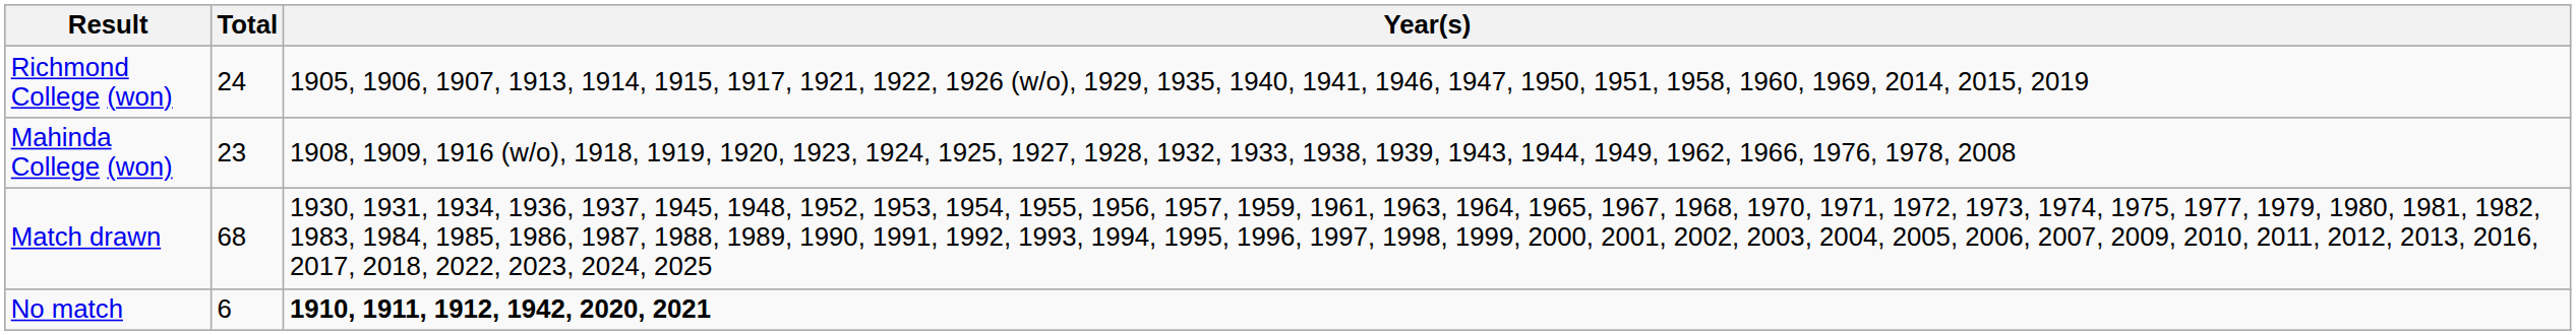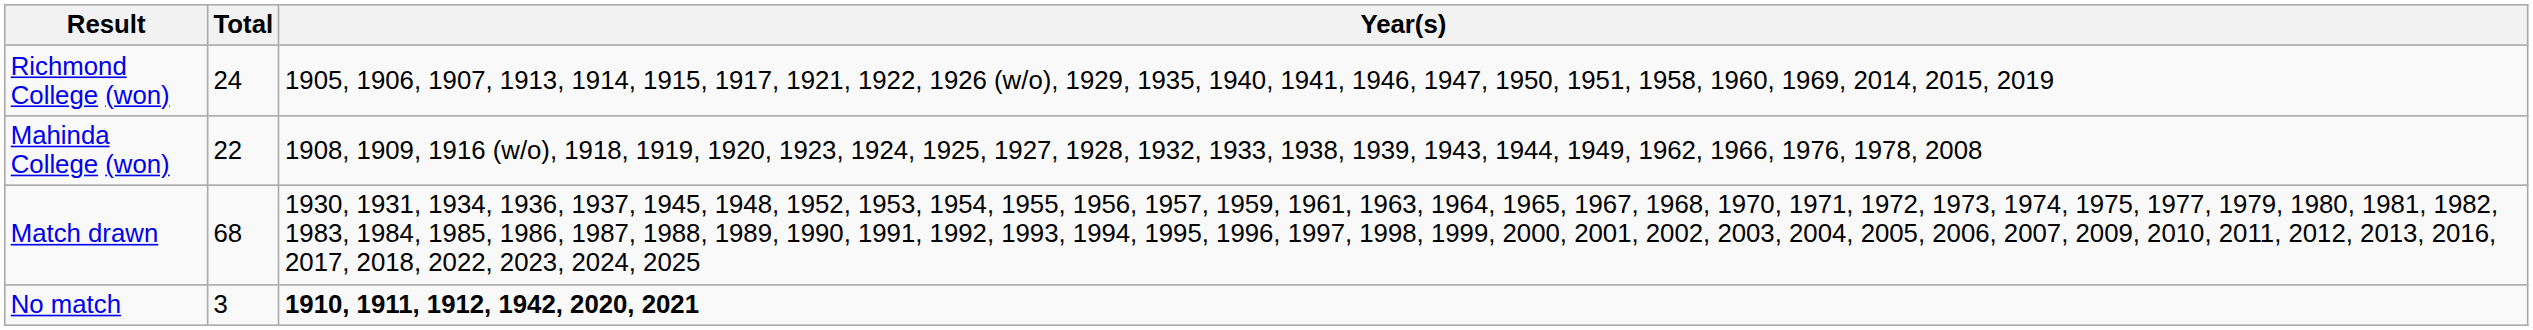 <table class="wikitable">
 <tr>
 <th>Result</th>
 <th>Total</th>
 <th>Year(s)</th>
 </tr>
 <tr>
 <td><a href='#'>Richmond College</a> <a href='#'>(won)</a></td>
 <td>24</td>
 <td>1905, 1906, 1907, 1913, 1914, 1915, 1917, 1921, 1922, 1926 (w/o), 1929, 1935, 1940, 1941, 1946, 1947, 1950, 1951, 1958, 1960, 1969, 2014, 2015, 2019</td>
 </tr>
 <tr>
 <td><a href='#'>Mahinda College</a> <a href='#'>(won)</a></td>
-<td>23</td>
+<td>22</td>
 <td>1908, 1909, 1916 (w/o), 1918, 1919, 1920, 1923, 1924, 1925, 1927, 1928, 1932, 1933, 1938, 1939, 1943, 1944, 1949, 1962, 1966, 1976, 1978, 2008</td>
 </tr>
 <tr>
 <td><a href='#'>Match drawn</a></td>
 <td>68</td>
 <td>1930, 1931, 1934, 1936, 1937, 1945, 1948, 1952, 1953, 1954, 1955, 1956, 1957, 1959, 1961, 1963, 1964, 1965, 1967, 1968, 1970, 1971, 1972, 1973, 1974, 1975, 1977, 1979, 1980, 1981, 1982, 1983, 1984, 1985, 1986, 1987, 1988, 1989, 1990, 1991, 1992, 1993, 1994, 1995, 1996, 1997, 1998, 1999, 2000, 2001, 2002, 2003, 2004, 2005, 2006, 2007, 2009, 2010, 2011, 2012, 2013, 2016, 2017, 2018, 2022, 2023, 2024, 2025</td>
 </tr>
 <tr>
 <td><a href='#'>No match</a></td>
-<td>6</td>
+<td>3</td>
 <td><strong>1910, 1911, 1912, 1942, 2020, 2021</strong></td>
 </tr>
 </table>
